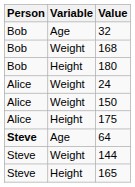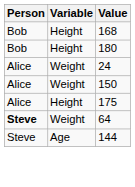 <table class="wikitable">
 <tr>
 <th>Person</th>
 <th>Variable</th>
 <th>Value</th>
 </tr>
 <tr>
 <td>Bob</td>
-<td>Age</td>
-<td>32</td>
-</tr>
-<tr>
-<td>Bob</td>
-<td>Weight</td>
+<td>Height</td>
 <td>168</td>
 </tr>
 <tr>
 <td>Bob</td>
 <td>Height</td>
 <td>180</td>
 </tr>
 <tr>
 <td>Alice</td>
 <td>Weight</td>
 <td>24</td>
 </tr>
 <tr>
 <td>Alice</td>
 <td>Weight</td>
 <td>150</td>
 </tr>
 <tr>
 <td>Alice</td>
 <td>Height</td>
 <td>175</td>
 </tr>
 <tr>
 <td><strong>Steve</strong></td>
-<td>Age</td>
+<td>Weight</td>
 <td>64</td>
 </tr>
 <tr>
 <td>Steve</td>
-<td>Weight</td>
+<td>Age</td>
 <td>144</td>
 </tr>
-<tr>
-<td>Steve</td>
-<td>Height</td>
-<td>165</td>
-</tr>
 </table>
